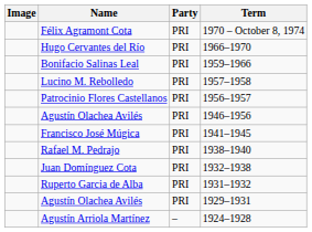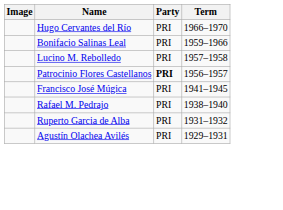 <table class="wikitable">
 <tr>
 <th>Image</th>
 <th>Name</th>
 <th>Party</th>
 <th>Term</th>
-</tr>
-<tr>
-<td></td>
-<td><a href='#'>Félix Agramont Cota</a></td>
-<td>PRI</td>
-<td>1970 – October 8, 1974</td>
 </tr>
 <tr>
 <td></td>
 <td><a href='#'>Hugo Cervantes del Río</a></td>
 <td>PRI</td>
 <td>1966–1970</td>
 </tr>
 <tr>
 <td></td>
 <td><a href='#'>Bonifacio Salinas Leal</a></td>
 <td>PRI</td>
 <td>1959–1966</td>
 </tr>
 <tr>
 <td></td>
 <td><a href='#'>Lucino M. Rebolledo</a></td>
 <td>PRI</td>
 <td>1957–1958</td>
 </tr>
 <tr>
 <td></td>
 <td><a href='#'>Patrocinio Flores Castellanos</a></td>
-<td>PRI</td>
+<td><strong>PRI</strong></td>
 <td>1956–1957</td>
-</tr>
-<tr>
-<td></td>
-<td><a href='#'>Agustín Olachea Avilés</a></td>
-<td>PRI</td>
-<td>1946–1956</td>
 </tr>
 <tr>
 <td></td>
 <td><a href='#'>Francisco José Múgica</a></td>
 <td>PRI</td>
 <td>1941–1945</td>
 </tr>
 <tr>
 <td></td>
 <td><a href='#'>Rafael M. Pedrajo</a></td>
 <td>PRI</td>
 <td>1938–1940</td>
 </tr>
 <tr>
 <td></td>
-<td><a href='#'>Juan Domínguez Cota</a></td>
-<td>PRI</td>
-<td>1932–1938</td>
-</tr>
-<tr>
-<td></td>
 <td><a href='#'>Ruperto Garcia de Alba</a></td>
 <td>PRI</td>
 <td>1931–1932</td>
 </tr>
 <tr>
 <td></td>
 <td><a href='#'>Agustín Olachea Avilés</a></td>
 <td>PRI</td>
 <td>1929–1931</td>
 </tr>
-<tr>
-<td></td>
-<td><a href='#'>Agustín Arriola Martínez</a></td>
-<td>–</td>
-<td>1924–1928</td>
-</tr>
 </table>
